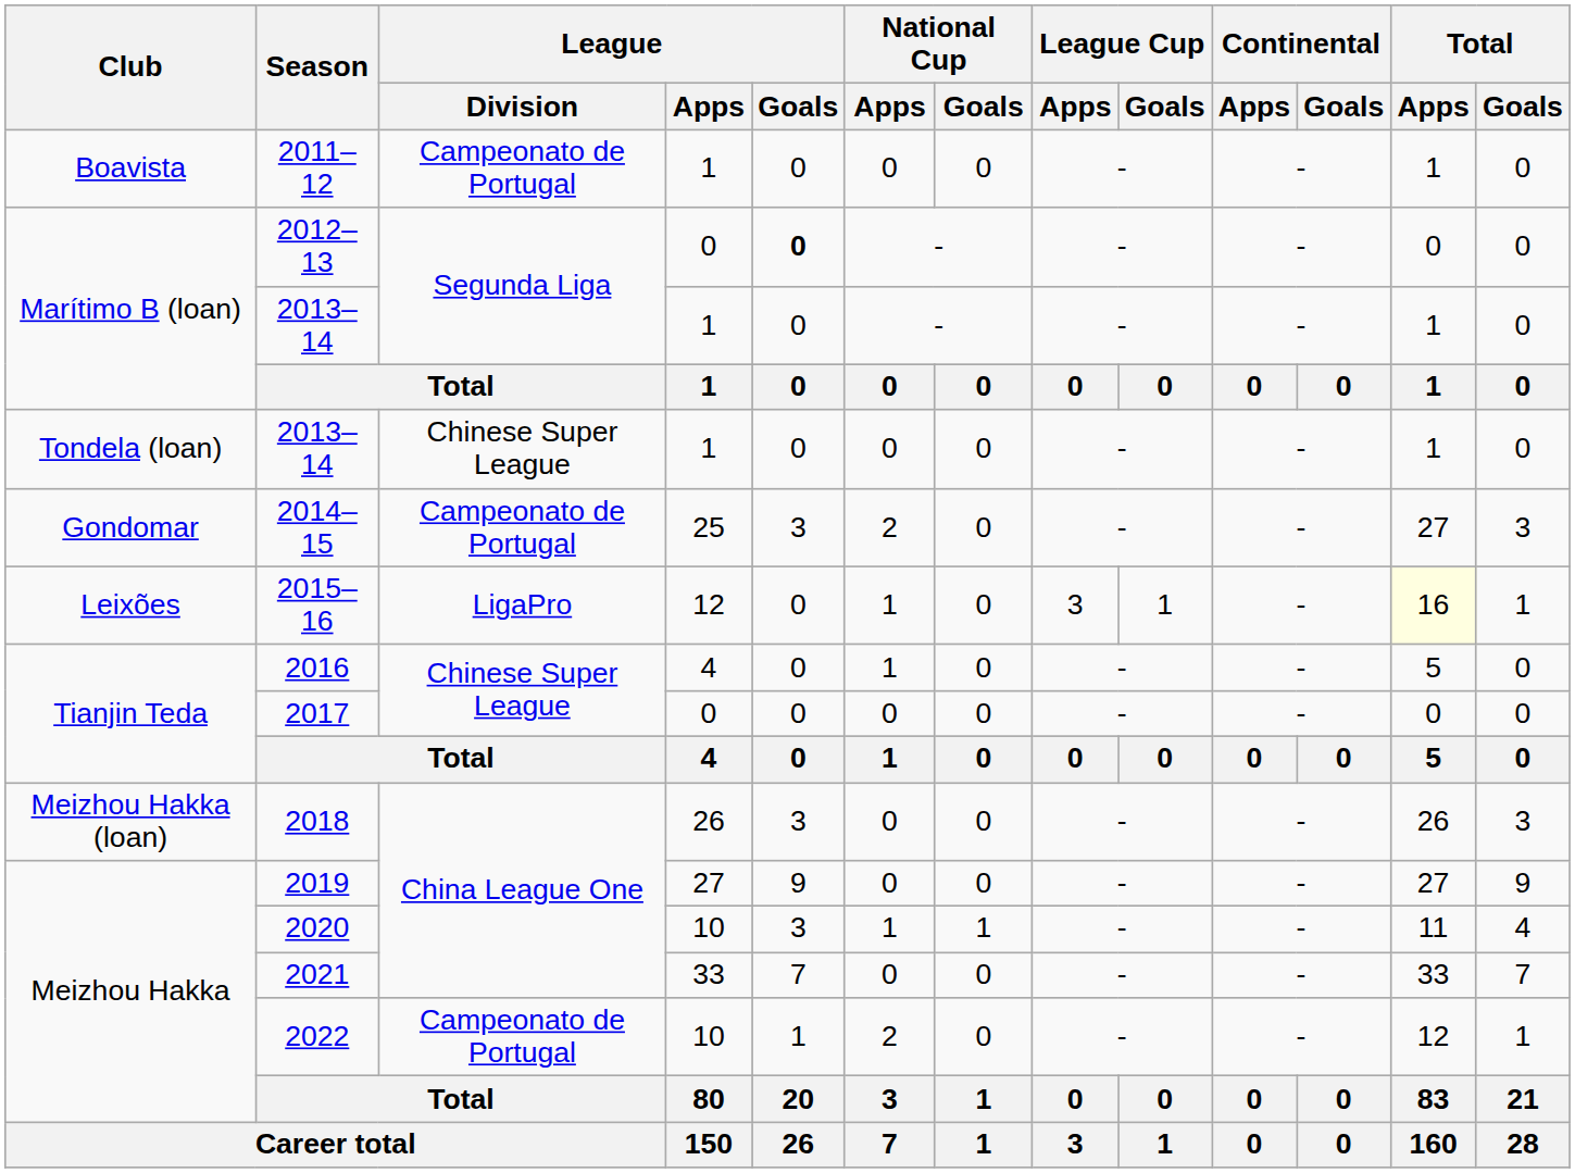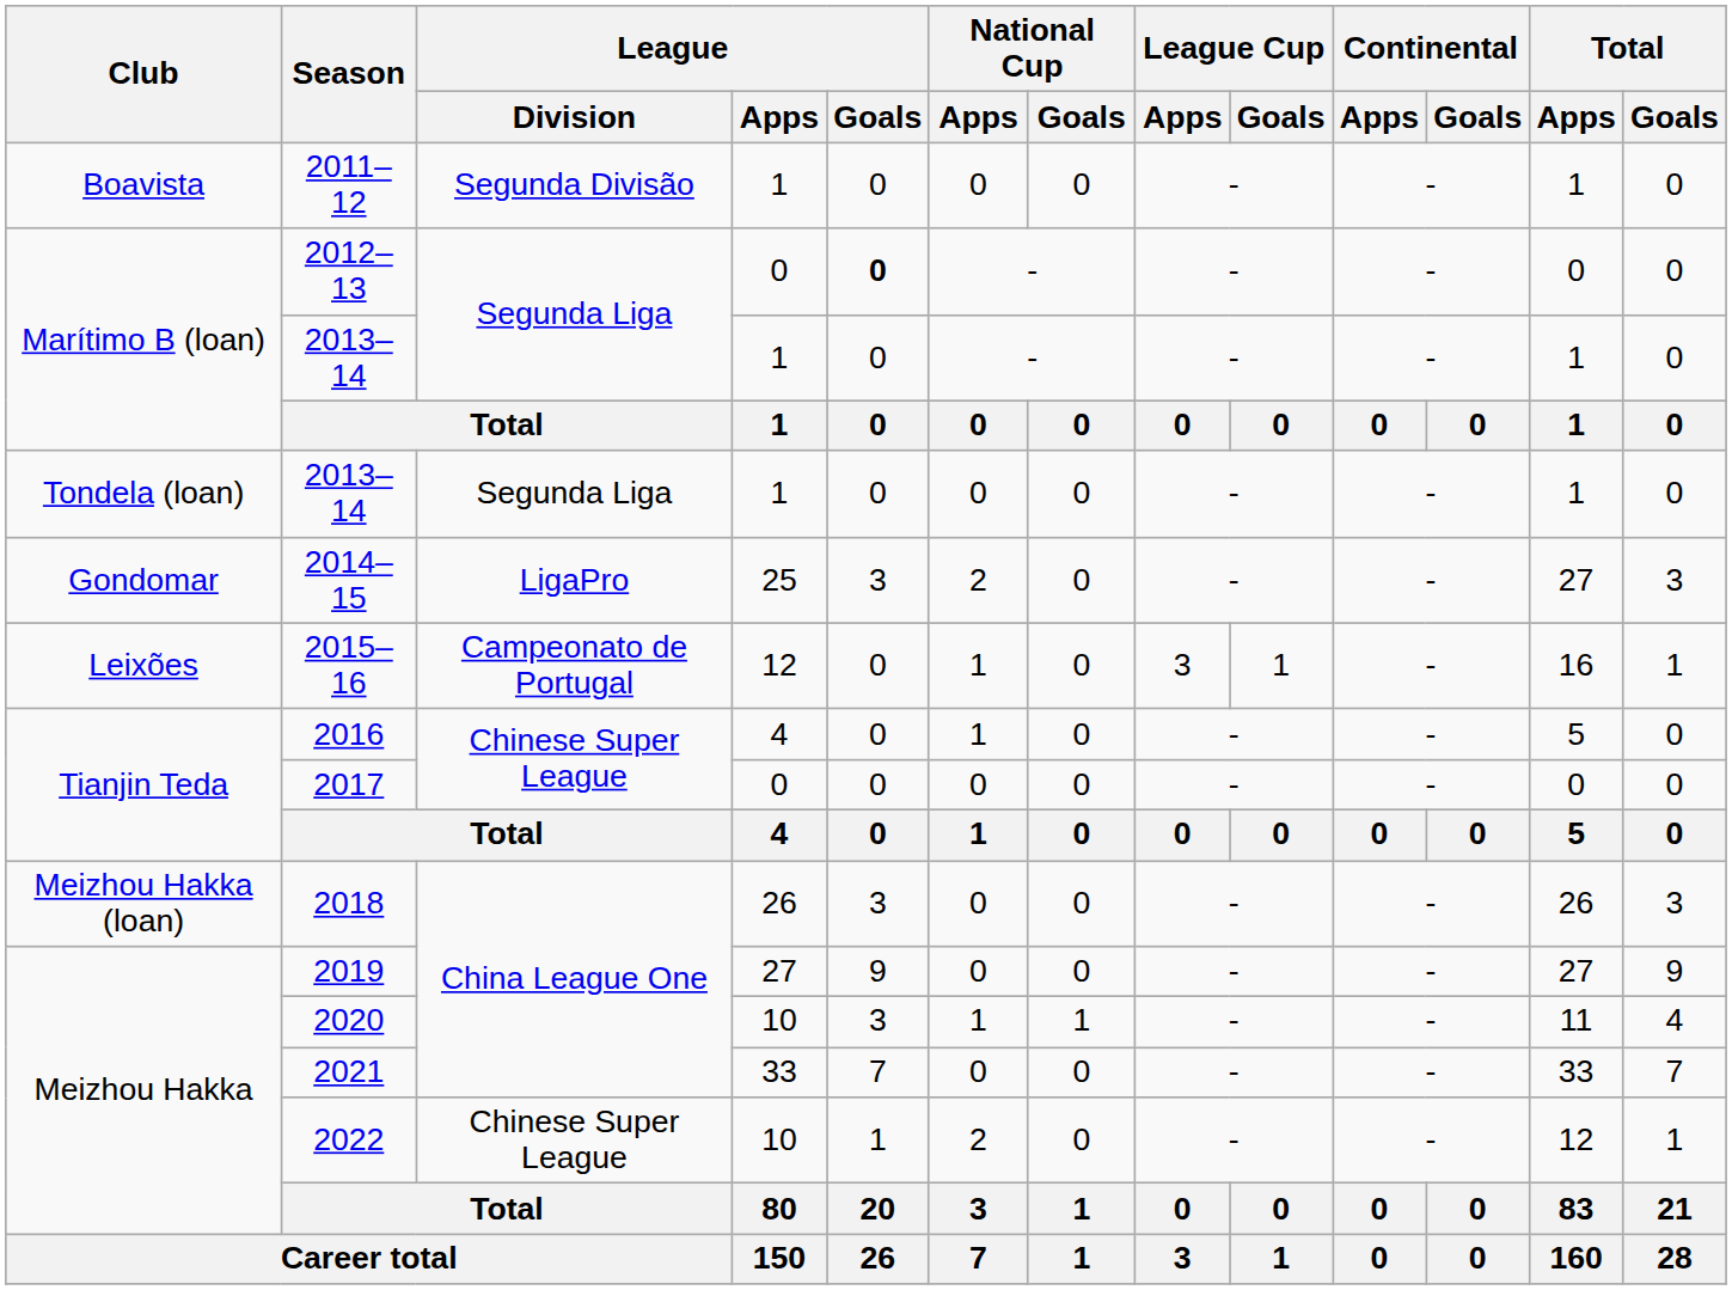 <table class="wikitable" style="text-align: center">
 <tr>
 <th rowspan="2">Club</th>
 <th rowspan="2">Season</th>
 <th colspan="3">League</th>
 <th colspan="2">National Cup</th>
 <th colspan="2">League Cup</th>
 <th colspan="2">Continental</th>
 <th colspan="2">Total</th>
 </tr>
 <tr>
 <th>Division</th>
 <th>Apps</th>
 <th>Goals</th>
 <th>Apps</th>
 <th>Goals</th>
 <th>Apps</th>
 <th>Goals</th>
 <th>Apps</th>
 <th>Goals</th>
 <th>Apps</th>
 <th>Goals</th>
 </tr>
 <tr>
 <td><a href='#'>Boavista</a></td>
 <td><a href='#'>2011–12</a></td>
-<td><a href='#'>Campeonato de Portugal</a></td>
+<td><a href='#'>Segunda Divisão</a></td>
 <td>1</td>
 <td>0</td>
 <td>0</td>
 <td>0</td>
 <td colspan="2">-</td>
 <td colspan="2">-</td>
 <td>1</td>
 <td>0</td>
 </tr>
 <tr>
 <td rowspan=3><a href='#'>Marítimo B</a> (loan)</td>
 <td><a href='#'>2012–13</a></td>
 <td rowspan=2><a href='#'>Segunda Liga</a></td>
 <td>0</td>
 <td><strong>0</strong></td>
 <td colspan="2">-</td>
 <td colspan="2">-</td>
 <td colspan="2">-</td>
 <td>0</td>
 <td>0</td>
 </tr>
 <tr>
 <td><a href='#'>2013–14</a></td>
 <td>1</td>
 <td>0</td>
 <td colspan="2">-</td>
 <td colspan="2">-</td>
 <td colspan="2">-</td>
 <td>1</td>
 <td>0</td>
 </tr>
 <tr>
 <th colspan=2>Total</th>
 <th>1</th>
 <th>0</th>
 <th>0</th>
 <th>0</th>
 <th>0</th>
 <th>0</th>
 <th>0</th>
 <th>0</th>
 <th>1</th>
 <th>0</th>
 </tr>
 <tr>
 <td><a href='#'>Tondela</a> (loan)</td>
 <td><a href='#'>2013–14</a></td>
-<td>Chinese Super League</td>
+<td>Segunda Liga</td>
 <td>1</td>
 <td>0</td>
 <td>0</td>
 <td>0</td>
 <td colspan="2">-</td>
 <td colspan="2">-</td>
 <td>1</td>
 <td>0</td>
 </tr>
 <tr>
 <td><a href='#'>Gondomar</a></td>
 <td><a href='#'>2014–15</a></td>
-<td><a href='#'>Campeonato de Portugal</a></td>
+<td><a href='#'>LigaPro</a></td>
 <td>25</td>
 <td>3</td>
 <td>2</td>
 <td>0</td>
 <td colspan="2">-</td>
 <td colspan="2">-</td>
 <td>27</td>
 <td>3</td>
 </tr>
 <tr>
 <td><a href='#'>Leixões</a></td>
 <td><a href='#'>2015–16</a></td>
-<td><a href='#'>LigaPro</a></td>
+<td><a href='#'>Campeonato de Portugal</a></td>
 <td>12</td>
 <td>0</td>
 <td>1</td>
 <td>0</td>
 <td>3</td>
 <td>1</td>
 <td colspan="2">-</td>
-<td style="background: lightyellow;">16</td>
+<td>16</td>
 <td>1</td>
 </tr>
 <tr>
 <td rowspan=3><a href='#'>Tianjin Teda</a></td>
 <td><a href='#'>2016</a></td>
 <td rowspan="2"><a href='#'>Chinese Super League</a></td>
 <td>4</td>
 <td>0</td>
 <td>1</td>
 <td>0</td>
 <td colspan="2">-</td>
 <td colspan="2">-</td>
 <td>5</td>
 <td>0</td>
 </tr>
 <tr>
 <td><a href='#'>2017</a></td>
 <td>0</td>
 <td>0</td>
 <td>0</td>
 <td>0</td>
 <td colspan="2">-</td>
 <td colspan="2">-</td>
 <td>0</td>
 <td>0</td>
 </tr>
 <tr>
 <th colspan=2>Total</th>
 <th>4</th>
 <th>0</th>
 <th>1</th>
 <th>0</th>
 <th>0</th>
 <th>0</th>
 <th>0</th>
 <th>0</th>
 <th>5</th>
 <th>0</th>
 </tr>
 <tr>
 <td><a href='#'>Meizhou Hakka</a> (loan)</td>
 <td><a href='#'>2018</a></td>
 <td rowspan=4><a href='#'>China League One</a></td>
 <td>26</td>
 <td>3</td>
 <td>0</td>
 <td>0</td>
 <td colspan="2">-</td>
 <td colspan="2">-</td>
 <td>26</td>
 <td>3</td>
 </tr>
 <tr>
 <td rowspan=5>Meizhou Hakka</td>
 <td><a href='#'>2019</a></td>
 <td>27</td>
 <td>9</td>
 <td>0</td>
 <td>0</td>
 <td colspan="2">-</td>
 <td colspan="2">-</td>
 <td>27</td>
 <td>9</td>
 </tr>
 <tr>
 <td><a href='#'>2020</a></td>
 <td>10</td>
 <td>3</td>
 <td>1</td>
 <td>1</td>
 <td colspan="2">-</td>
 <td colspan="2">-</td>
 <td>11</td>
 <td>4</td>
 </tr>
 <tr>
 <td><a href='#'>2021</a></td>
 <td>33</td>
 <td>7</td>
 <td>0</td>
 <td>0</td>
 <td colspan="2">-</td>
 <td colspan="2">-</td>
 <td>33</td>
 <td>7</td>
 </tr>
 <tr>
 <td><a href='#'>2022</a></td>
-<td><a href='#'>Campeonato de Portugal</a></td>
+<td>Chinese Super League</td>
 <td>10</td>
 <td>1</td>
 <td>2</td>
 <td>0</td>
 <td colspan="2">-</td>
 <td colspan="2">-</td>
 <td>12</td>
 <td>1</td>
 </tr>
 <tr>
 <th colspan=2>Total</th>
 <th>80</th>
 <th>20</th>
 <th>3</th>
 <th>1</th>
 <th>0</th>
 <th>0</th>
 <th>0</th>
 <th>0</th>
 <th>83</th>
 <th>21</th>
 </tr>
 <tr>
 <th colspan=3>Career total</th>
 <th>150</th>
 <th>26</th>
 <th>7</th>
 <th>1</th>
 <th>3</th>
 <th>1</th>
 <th>0</th>
 <th>0</th>
 <th>160</th>
 <th>28</th>
 </tr>
 </table>
